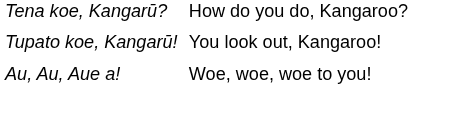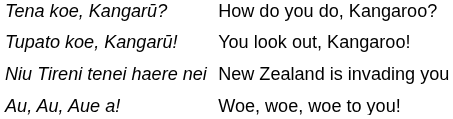 <table border="0" cellpadding="4" cellspacing="2" style="margin-left:3em">
 <tr>
 <td><em>Tena koe, Kangarū?</em></td>
 <td>How do you do, Kangaroo?</td>
 </tr>
 <tr>
 <td><em>Tupato koe, Kangarū!</em></td>
 <td>You look out, Kangaroo!</td>
 </tr>
 <tr>
+<td><em>Niu Tireni tenei haere nei</em></td>
+<td>New Zealand is invading you</td>
+</tr>
+<tr>
 <td><em>Au, Au, Aue a!</em></td>
 <td>Woe, woe, woe to you!</td>
 </tr>
 </table>
